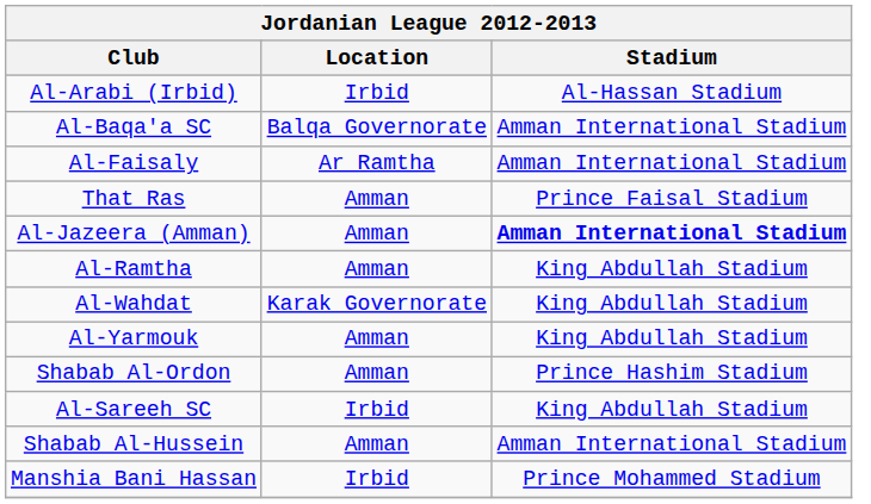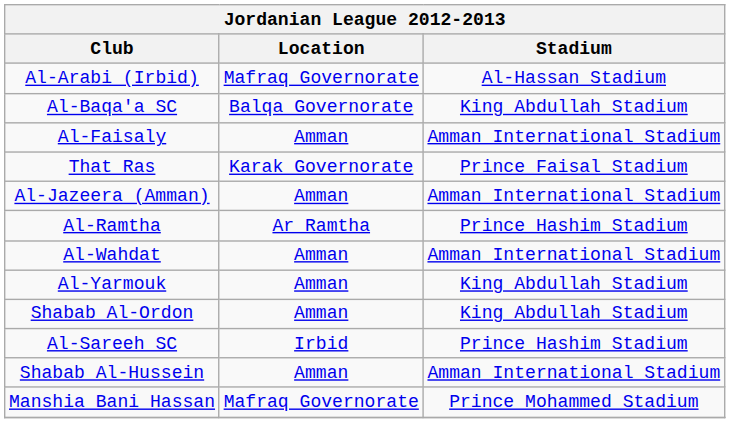 <table class="wikitable" style="text-align: center;">
 <tr>
 <th colspan="5">Jordanian League 2012-2013</th>
 </tr>
 <tr>
 <th>Club</th>
 <th>Location</th>
 <th>Stadium</th>
 </tr>
 <tr>
 <td><a href='#'>Al-Arabi (Irbid)</a></td>
-<td><a href='#'>Irbid</a></td>
+<td><a href='#'>Mafraq Governorate</a></td>
 <td><a href='#'>Al-Hassan Stadium</a></td>
 </tr>
 <tr>
 <td><a href='#'>Al-Baqa'a SC</a></td>
 <td><a href='#'>Balqa Governorate </a></td>
-<td><a href='#'>Amman International Stadium</a></td>
+<td><a href='#'>King Abdullah Stadium</a></td>
 </tr>
 <tr>
 <td><a href='#'>Al-Faisaly</a></td>
-<td><a href='#'>Ar Ramtha</a></td>
+<td><a href='#'>Amman</a></td>
 <td><a href='#'>Amman International Stadium</a></td>
 </tr>
 <tr>
 <td><a href='#'>That Ras</a></td>
-<td><a href='#'>Amman</a></td>
+<td><a href='#'>Karak Governorate</a></td>
 <td><a href='#'>Prince Faisal Stadium</a></td>
 </tr>
 <tr>
 <td><a href='#'>Al-Jazeera (Amman)</a></td>
 <td><a href='#'>Amman</a></td>
-<td><strong><a href='#'>Amman International Stadium</a></strong></td>
+<td><a href='#'>Amman International Stadium</a></td>
 </tr>
 <tr>
 <td><a href='#'>Al-Ramtha</a></td>
-<td><a href='#'>Amman</a></td>
-<td><a href='#'>King Abdullah Stadium</a></td>
+<td><a href='#'>Ar Ramtha</a></td>
+<td><a href='#'>Prince Hashim Stadium</a></td>
 </tr>
 <tr>
 <td><a href='#'>Al-Wahdat</a></td>
-<td><a href='#'>Karak Governorate</a></td>
-<td><a href='#'>King Abdullah Stadium</a></td>
+<td><a href='#'>Amman</a></td>
+<td><a href='#'>Amman International Stadium</a></td>
 </tr>
 <tr>
 <td><a href='#'>Al-Yarmouk</a></td>
 <td><a href='#'>Amman</a></td>
 <td><a href='#'>King Abdullah Stadium</a></td>
 </tr>
 <tr>
 <td><a href='#'>Shabab Al-Ordon</a></td>
 <td><a href='#'>Amman</a></td>
-<td><a href='#'>Prince Hashim Stadium</a></td>
+<td><a href='#'>King Abdullah Stadium</a></td>
 </tr>
 <tr>
 <td><a href='#'>Al-Sareeh SC</a></td>
 <td><a href='#'>Irbid</a></td>
-<td><a href='#'>King Abdullah Stadium</a></td>
+<td><a href='#'>Prince Hashim Stadium</a></td>
 </tr>
 <tr>
 <td><a href='#'>Shabab Al-Hussein</a></td>
 <td><a href='#'>Amman</a></td>
 <td><a href='#'>Amman International Stadium</a></td>
 </tr>
 <tr>
 <td><a href='#'>Manshia Bani Hassan</a></td>
-<td><a href='#'>Irbid</a></td>
+<td><a href='#'>Mafraq Governorate</a></td>
 <td><a href='#'>Prince Mohammed Stadium</a></td>
 </tr>
 <tr>
 </tr>
 </table>
